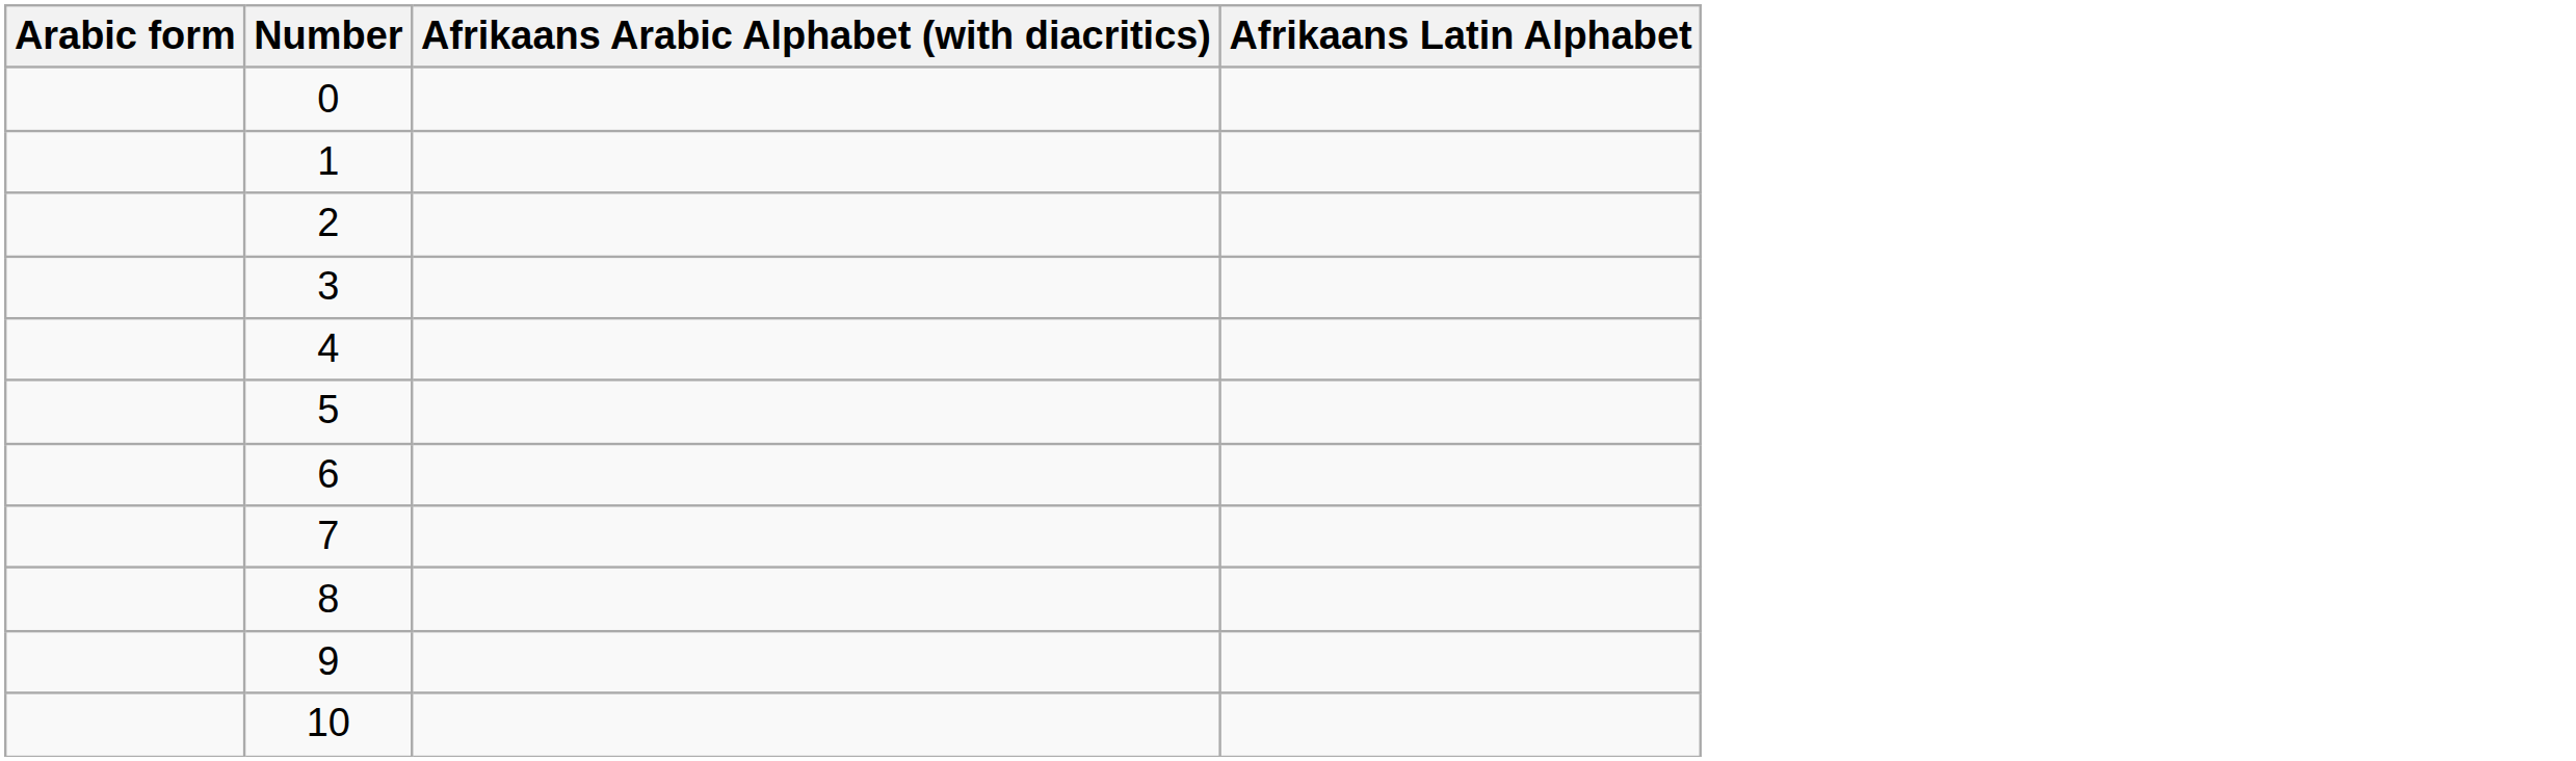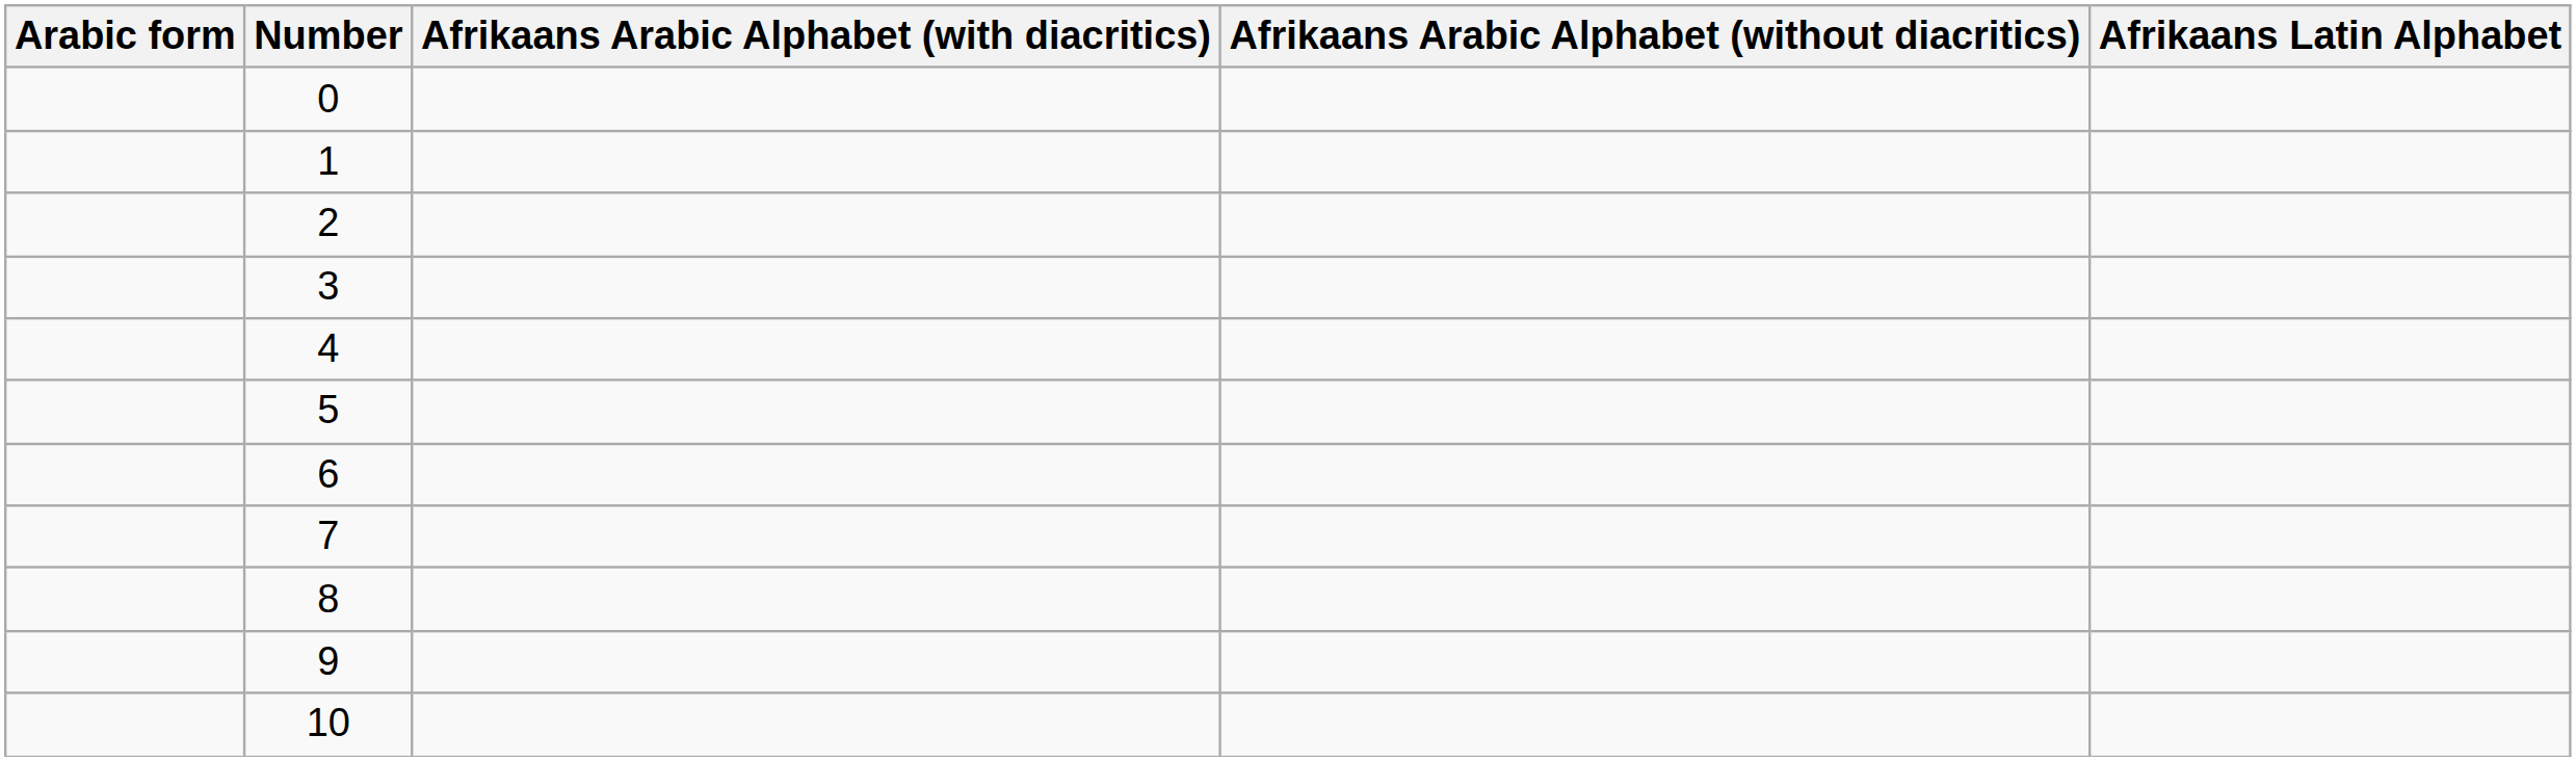 <table class="wikitable" style="text-align:center;">
 <tr>
 <th>Arabic form</th>
 <th>Number</th>
 <th>Afrikaans Arabic Alphabet (with diacritics)</th>
+<th>Afrikaans Arabic Alphabet (without diacritics)</th>
 <th>Afrikaans Latin Alphabet</th>
 </tr>
 <tr align="center">
 <td><span></span></td>
 <td>0</td>
+<td><span></span></td>
 <td><span></span></td>
 <td></td>
 </tr>
 <tr align="center">
 <td><span></span></td>
 <td>1</td>
 <td><span></span></td>
+<td><span></span></td>
 <td></td>
 </tr>
 <tr align="center">
 <td><span></span></td>
 <td>2</td>
+<td><span></span></td>
 <td><span></span></td>
 <td></td>
 </tr>
 <tr align="center">
 <td><span></span></td>
 <td>3</td>
 <td><span></span></td>
+<td><span></span></td>
 <td></td>
 </tr>
 <tr align="center">
 <td><span></span></td>
 <td>4</td>
+<td><span></span></td>
 <td><span></span></td>
 <td></td>
 </tr>
 <tr align="center">
 <td><span></span></td>
 <td>5</td>
 <td><span></span></td>
+<td><span></span></td>
 <td></td>
 </tr>
 <tr align="center">
 <td><span></span></td>
 <td>6</td>
+<td><span></span></td>
 <td><span></span></td>
 <td></td>
 </tr>
 <tr align="center">
 <td><span></span></td>
 <td>7</td>
 <td><span></span></td>
+<td><span></span></td>
 <td></td>
 </tr>
 <tr align="center">
 <td><span></span></td>
 <td>8</td>
+<td><span></span></td>
 <td><span></span></td>
 <td></td>
 </tr>
 <tr align="center">
 <td><span></span></td>
 <td>9</td>
 <td><span></span></td>
+<td><span></span></td>
 <td></td>
 </tr>
 <tr align="center">
 <td><span></span></td>
 <td>10</td>
 <td><span></span></td>
+<td><span></span></td>
 <td></td>
 </tr>
 </table>
